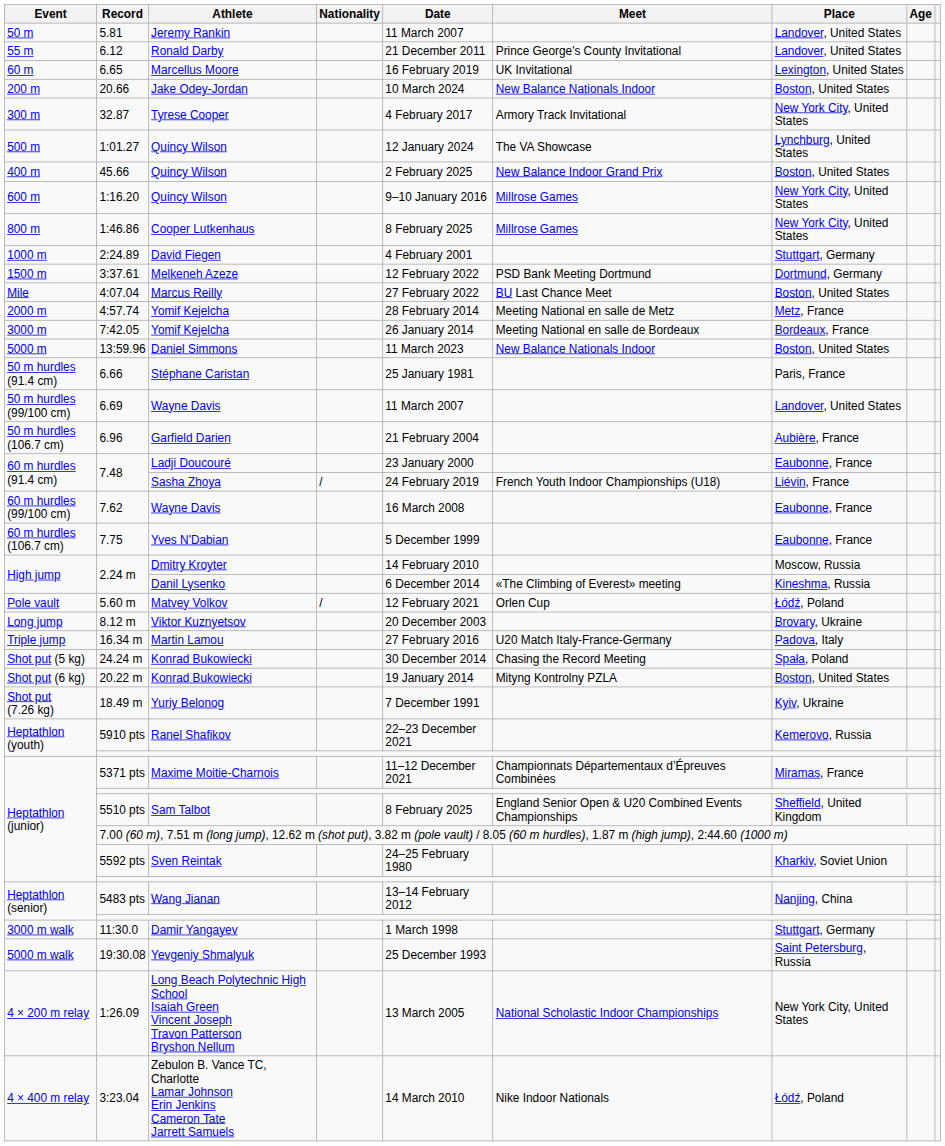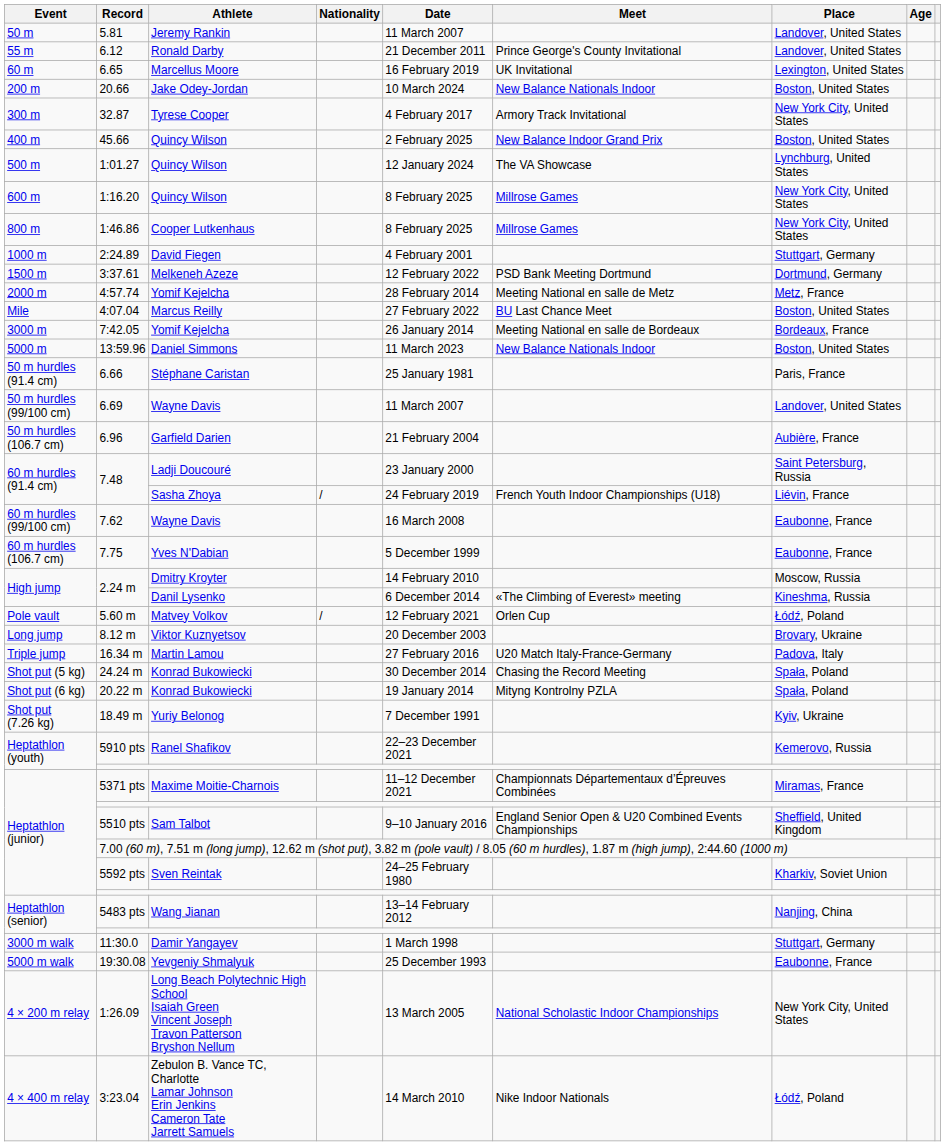 <table class=wikitable style="width: 95%; font-size: 95%;">
 <tr>
 <th>Event</th>
 <th>Record</th>
 <th>Athlete</th>
 <th>Nationality</th>
 <th>Date</th>
 <th>Meet</th>
 <th>Place</th>
 <th>Age</th>
 <th></th>
 </tr>
 <tr>
 <td><a href='#'>50 m</a></td>
 <td>5.81</td>
 <td><a href='#'>Jeremy Rankin</a></td>
 <td></td>
 <td>11 March 2007</td>
 <td></td>
 <td><a href='#'>Landover</a>, United States</td>
 <td></td>
 <td></td>
 </tr>
 <tr>
 <td><a href='#'>55 m</a></td>
 <td>6.12</td>
 <td><a href='#'>Ronald Darby</a></td>
 <td></td>
 <td>21 December 2011</td>
 <td>Prince George's County Invitational</td>
 <td><a href='#'>Landover</a>, United States</td>
 <td></td>
 <td></td>
 </tr>
 <tr>
 <td><a href='#'>60 m</a></td>
 <td>6.65</td>
 <td><a href='#'>Marcellus Moore</a></td>
 <td></td>
 <td>16 February 2019</td>
 <td>UK Invitational</td>
 <td><a href='#'>Lexington</a>, United States</td>
 <td></td>
 <td></td>
 </tr>
 <tr>
 <td><a href='#'>200 m</a></td>
 <td>20.66</td>
 <td><a href='#'>Jake Odey-Jordan</a></td>
 <td></td>
 <td>10 March 2024</td>
 <td><a href='#'>New Balance Nationals Indoor</a></td>
 <td><a href='#'>Boston</a>, United States</td>
 <td></td>
 <td></td>
 </tr>
 <tr>
 <td><a href='#'>300 m</a></td>
 <td>32.87</td>
 <td><a href='#'>Tyrese Cooper</a></td>
 <td></td>
 <td>4 February 2017</td>
 <td>Armory Track Invitational</td>
 <td><a href='#'>New York City</a>, United States</td>
 <td></td>
 <td></td>
 </tr>
 <tr>
+<td><a href='#'>400 m</a></td>
+<td>45.66</td>
+<td><a href='#'>Quincy Wilson</a></td>
+<td></td>
+<td>2 February 2025</td>
+<td><a href='#'>New Balance Indoor Grand Prix</a></td>
+<td><a href='#'>Boston</a>, United States</td>
+<td></td>
+<td></td>
+</tr>
+<tr>
 <td><a href='#'>500 m</a></td>
 <td>1:01.27</td>
 <td><a href='#'>Quincy Wilson</a></td>
 <td></td>
 <td>12 January 2024</td>
 <td>The VA Showcase</td>
 <td><a href='#'>Lynchburg</a>, United States</td>
 <td></td>
 <td></td>
 </tr>
 <tr>
-<td><a href='#'>400 m</a></td>
-<td>45.66</td>
-<td><a href='#'>Quincy Wilson</a></td>
-<td></td>
-<td>2 February 2025</td>
-<td><a href='#'>New Balance Indoor Grand Prix</a></td>
-<td><a href='#'>Boston</a>, United States</td>
-<td></td>
-<td></td>
-</tr>
-<tr>
 <td><a href='#'>600 m</a></td>
 <td>1:16.20</td>
 <td><a href='#'>Quincy Wilson</a></td>
 <td></td>
-<td>9–10 January 2016</td>
+<td>8 February 2025</td>
 <td><a href='#'>Millrose Games</a></td>
 <td><a href='#'>New York City</a>, United States</td>
 <td></td>
 <td></td>
 </tr>
 <tr>
 <td><a href='#'>800 m</a></td>
 <td>1:46.86</td>
 <td><a href='#'>Cooper Lutkenhaus</a></td>
 <td></td>
 <td>8 February 2025</td>
 <td><a href='#'>Millrose Games</a></td>
 <td><a href='#'>New York City</a>, United States</td>
 <td></td>
 <td></td>
 </tr>
 <tr>
 <td><a href='#'>1000 m</a></td>
 <td>2:24.89</td>
 <td><a href='#'>David Fiegen</a></td>
 <td></td>
 <td>4 February 2001</td>
 <td></td>
 <td><a href='#'>Stuttgart</a>, Germany</td>
 <td></td>
 <td></td>
 </tr>
 <tr>
 <td><a href='#'>1500 m</a></td>
 <td>3:37.61</td>
 <td><a href='#'>Melkeneh Azeze</a></td>
 <td></td>
 <td>12 February 2022</td>
 <td>PSD Bank Meeting Dortmund</td>
 <td><a href='#'>Dortmund</a>, Germany</td>
 <td></td>
 <td></td>
 </tr>
 <tr>
+<td><a href='#'>2000 m</a></td>
+<td>4:57.74</td>
+<td><a href='#'>Yomif Kejelcha</a></td>
+<td></td>
+<td>28 February 2014</td>
+<td>Meeting National en salle de Metz</td>
+<td><a href='#'>Metz</a>, France</td>
+<td></td>
+<td></td>
+</tr>
+<tr>
 <td><a href='#'>Mile</a></td>
 <td>4:07.04</td>
 <td><a href='#'>Marcus Reilly</a></td>
 <td></td>
 <td>27 February 2022</td>
 <td><a href='#'>BU</a> Last Chance Meet</td>
 <td><a href='#'>Boston</a>, United States</td>
-<td></td>
-<td></td>
-</tr>
-<tr>
-<td><a href='#'>2000 m</a></td>
-<td>4:57.74</td>
-<td><a href='#'>Yomif Kejelcha</a></td>
-<td></td>
-<td>28 February 2014</td>
-<td>Meeting National en salle de Metz</td>
-<td><a href='#'>Metz</a>, France</td>
 <td></td>
 <td></td>
 </tr>
 <tr>
 <td><a href='#'>3000 m</a></td>
 <td>7:42.05</td>
 <td><a href='#'>Yomif Kejelcha</a></td>
 <td></td>
 <td>26 January 2014</td>
 <td>Meeting National en salle de Bordeaux</td>
 <td><a href='#'>Bordeaux</a>, France</td>
 <td></td>
 <td></td>
 </tr>
 <tr>
 <td><a href='#'>5000 m</a></td>
 <td>13:59.96</td>
 <td><a href='#'>Daniel Simmons</a></td>
 <td></td>
 <td>11 March 2023</td>
 <td><a href='#'>New Balance Nationals Indoor</a></td>
 <td><a href='#'>Boston</a>, United States</td>
 <td></td>
 <td></td>
 </tr>
 <tr>
 <td><a href='#'>50 m hurdles</a><br>(91.4 cm)</td>
 <td>6.66</td>
 <td><a href='#'>Stéphane Caristan</a></td>
 <td></td>
 <td>25 January 1981</td>
 <td></td>
 <td>Paris, France</td>
 <td></td>
 <td></td>
 </tr>
 <tr>
 <td><a href='#'>50 m hurdles</a><br>(99/100 cm)</td>
 <td>6.69</td>
 <td><a href='#'>Wayne Davis</a></td>
 <td></td>
 <td>11 March 2007</td>
 <td></td>
 <td><a href='#'>Landover</a>, United States</td>
 <td></td>
 <td></td>
 </tr>
 <tr>
 <td><a href='#'>50 m hurdles</a><br>(106.7 cm)</td>
 <td>6.96</td>
 <td><a href='#'>Garfield Darien</a></td>
 <td></td>
 <td>21 February 2004</td>
 <td></td>
 <td><a href='#'>Aubière</a>, France</td>
 <td></td>
 <td></td>
 </tr>
 <tr>
 <td rowspan=2><a href='#'>60 m hurdles</a><br>(91.4 cm)</td>
 <td rowspan=2>7.48</td>
 <td><a href='#'>Ladji Doucouré</a></td>
 <td></td>
 <td>23 January 2000</td>
 <td></td>
-<td><a href='#'>Eaubonne</a>, France</td>
+<td><a href='#'>Saint Petersburg</a>, Russia</td>
 <td></td>
 <td></td>
 </tr>
 <tr>
 <td><a href='#'>Sasha Zhoya</a></td>
 <td>/</td>
 <td>24 February 2019</td>
 <td>French Youth Indoor Championships (U18)</td>
 <td><a href='#'>Liévin</a>, France</td>
 <td></td>
 <td></td>
 </tr>
 <tr>
 <td><a href='#'>60 m hurdles</a><br>(99/100 cm)</td>
 <td>7.62</td>
 <td><a href='#'>Wayne Davis</a></td>
 <td></td>
 <td>16 March 2008</td>
 <td></td>
 <td><a href='#'>Eaubonne</a>, France</td>
 <td></td>
 <td></td>
 </tr>
 <tr>
 <td><a href='#'>60 m hurdles</a><br>(106.7 cm)</td>
 <td>7.75</td>
 <td><a href='#'>Yves N'Dabian</a></td>
 <td></td>
 <td>5 December 1999</td>
 <td></td>
 <td><a href='#'>Eaubonne</a>, France</td>
 <td></td>
 <td></td>
 </tr>
 <tr>
 <td rowspan="2"><a href='#'>High jump</a></td>
 <td rowspan="2">2.24 m</td>
 <td><a href='#'>Dmitry Kroyter</a></td>
 <td></td>
 <td>14 February 2010</td>
 <td></td>
 <td>Moscow, Russia</td>
 <td></td>
 <td></td>
 </tr>
 <tr>
 <td><a href='#'>Danil Lysenko</a></td>
 <td></td>
 <td>6 December 2014</td>
 <td>«The Climbing of Everest» meeting</td>
 <td><a href='#'>Kineshma</a>, Russia</td>
 <td></td>
 <td></td>
 </tr>
 <tr>
 <td><a href='#'>Pole vault</a></td>
 <td>5.60 m</td>
 <td><a href='#'>Matvey Volkov</a></td>
 <td>/</td>
 <td>12 February 2021</td>
 <td>Orlen Cup</td>
 <td><a href='#'>Łódź</a>, Poland</td>
 <td></td>
 <td></td>
 </tr>
 <tr>
 <td><a href='#'>Long jump</a></td>
 <td>8.12 m</td>
 <td><a href='#'>Viktor Kuznyetsov</a></td>
 <td></td>
 <td>20 December 2003</td>
 <td></td>
 <td><a href='#'>Brovary</a>, Ukraine</td>
 <td></td>
 <td></td>
 </tr>
 <tr>
 <td><a href='#'>Triple jump</a></td>
 <td>16.34 m</td>
 <td><a href='#'>Martin Lamou</a></td>
 <td></td>
 <td>27 February 2016</td>
 <td>U20 Match Italy-France-Germany</td>
 <td><a href='#'>Padova</a>, Italy</td>
 <td></td>
 <td></td>
 </tr>
 <tr>
 <td><a href='#'>Shot put</a> (5 kg)</td>
 <td>24.24 m</td>
 <td><a href='#'>Konrad Bukowiecki</a></td>
 <td></td>
 <td>30 December 2014</td>
 <td>Chasing the Record Meeting</td>
 <td><a href='#'>Spała</a>, Poland</td>
 <td></td>
 <td></td>
 </tr>
 <tr>
 <td><a href='#'>Shot put</a> (6 kg)</td>
 <td>20.22 m</td>
 <td><a href='#'>Konrad Bukowiecki</a></td>
 <td></td>
 <td>19 January 2014</td>
 <td>Mityng Kontrolny PZLA</td>
-<td><a href='#'>Boston</a>, United States</td>
+<td><a href='#'>Spała</a>, Poland</td>
 <td></td>
 <td></td>
 </tr>
 <tr>
 <td><a href='#'>Shot put</a> (7.26 kg)</td>
 <td>18.49 m</td>
 <td><a href='#'>Yuriy Belonog</a></td>
 <td></td>
 <td>7 December 1991</td>
 <td></td>
 <td><a href='#'>Kyiv</a>, Ukraine</td>
 <td></td>
 <td></td>
 </tr>
 <tr>
 <td rowspan=2><a href='#'>Heptathlon</a><br>(youth)</td>
 <td>5910 pts </td>
 <td><a href='#'>Ranel Shafikov</a></td>
 <td></td>
 <td>22–23 December 2021</td>
 <td></td>
 <td><a href='#'>Kemerovo</a>, Russia</td>
 <td></td>
 <td></td>
 </tr>
 <tr>
 <td colspan=7></td>
 <td></td>
 </tr>
 <tr>
 <td rowspan=6><a href='#'>Heptathlon</a><br>(junior)</td>
 <td>5371 pts</td>
 <td><a href='#'>Maxime Moitie-Charnois</a></td>
 <td></td>
 <td>11–12 December 2021</td>
 <td>Championnats Départementaux d’Épreuves Combinées</td>
 <td><a href='#'>Miramas</a>, France</td>
 <td></td>
 <td></td>
 </tr>
 <tr>
 <td colspan="7"></td>
 <td></td>
 </tr>
 <tr>
 <td>5510 pts </td>
 <td><a href='#'>Sam Talbot</a></td>
 <td></td>
-<td>8 February 2025</td>
+<td>9–10 January 2016</td>
 <td>England Senior Open & U20 Combined Events Championships</td>
 <td><a href='#'>Sheffield</a>, United Kingdom</td>
 <td></td>
 <td></td>
 </tr>
 <tr>
 <td colspan="7">7.00 <em>(60 m)</em>, 7.51 m <em>(long jump)</em>, 12.62 m <em>(shot put)</em>, 3.82 m <em>(pole vault)</em> / 8.05 <em>(60 m hurdles)</em>, 1.87 m <em>(high jump)</em>, 2:44.60 <em>(1000 m)</em></td>
 <td></td>
 </tr>
 <tr>
 <td>5592 pts </td>
 <td><a href='#'>Sven Reintak</a></td>
 <td></td>
 <td>24–25 February 1980</td>
 <td></td>
 <td><a href='#'>Kharkiv</a>, Soviet Union</td>
 <td></td>
 <td></td>
 </tr>
 <tr>
 <td colspan="7"></td>
 <td></td>
 </tr>
 <tr>
 <td rowspan="2"><a href='#'>Heptathlon</a><br>(senior)</td>
 <td>5483 pts</td>
 <td><a href='#'>Wang Jianan</a></td>
 <td></td>
 <td>13–14 February 2012</td>
 <td></td>
 <td><a href='#'>Nanjing</a>, China</td>
 <td></td>
 <td></td>
 </tr>
 <tr>
 <td colspan="7"></td>
 <td></td>
 </tr>
 <tr>
 <td><a href='#'>3000 m walk</a></td>
 <td>11:30.0 </td>
 <td><a href='#'>Damir Yangayev</a></td>
 <td></td>
 <td>1 March 1998</td>
 <td></td>
 <td><a href='#'>Stuttgart</a>, Germany</td>
 <td></td>
 <td></td>
 </tr>
 <tr>
 <td><a href='#'>5000 m walk</a></td>
 <td>19:30.08</td>
 <td><a href='#'>Yevgeniy Shmalyuk</a></td>
 <td></td>
 <td>25 December 1993</td>
 <td></td>
-<td><a href='#'>Saint Petersburg</a>, Russia</td>
+<td><a href='#'>Eaubonne</a>, France</td>
 <td></td>
 <td></td>
 </tr>
 <tr>
 <td><a href='#'>4 × 200 m relay</a></td>
 <td>1:26.09</td>
 <td><a href='#'>Long Beach Polytechnic High School</a><br><a href='#'>Isaiah Green</a><br><a href='#'>Vincent Joseph</a><br><a href='#'>Travon Patterson</a><br><a href='#'>Bryshon Nellum</a></td>
 <td></td>
 <td>13 March 2005</td>
 <td><a href='#'>National Scholastic Indoor Championships</a></td>
 <td>New York City, United States</td>
 <td><br><br><br></td>
 <td></td>
 </tr>
 <tr>
 <td><a href='#'>4 × 400 m relay</a></td>
 <td>3:23.04</td>
 <td>Zebulon B. Vance TC, Charlotte<br><a href='#'>Lamar Johnson</a><br><a href='#'>Erin Jenkins</a><br><a href='#'>Cameron Tate</a><br><a href='#'>Jarrett Samuels</a></td>
 <td></td>
 <td>14 March 2010</td>
 <td>Nike Indoor Nationals</td>
 <td><a href='#'>Łódź</a>, Poland</td>
 <td></td>
 <td></td>
 </tr>
 </table>
